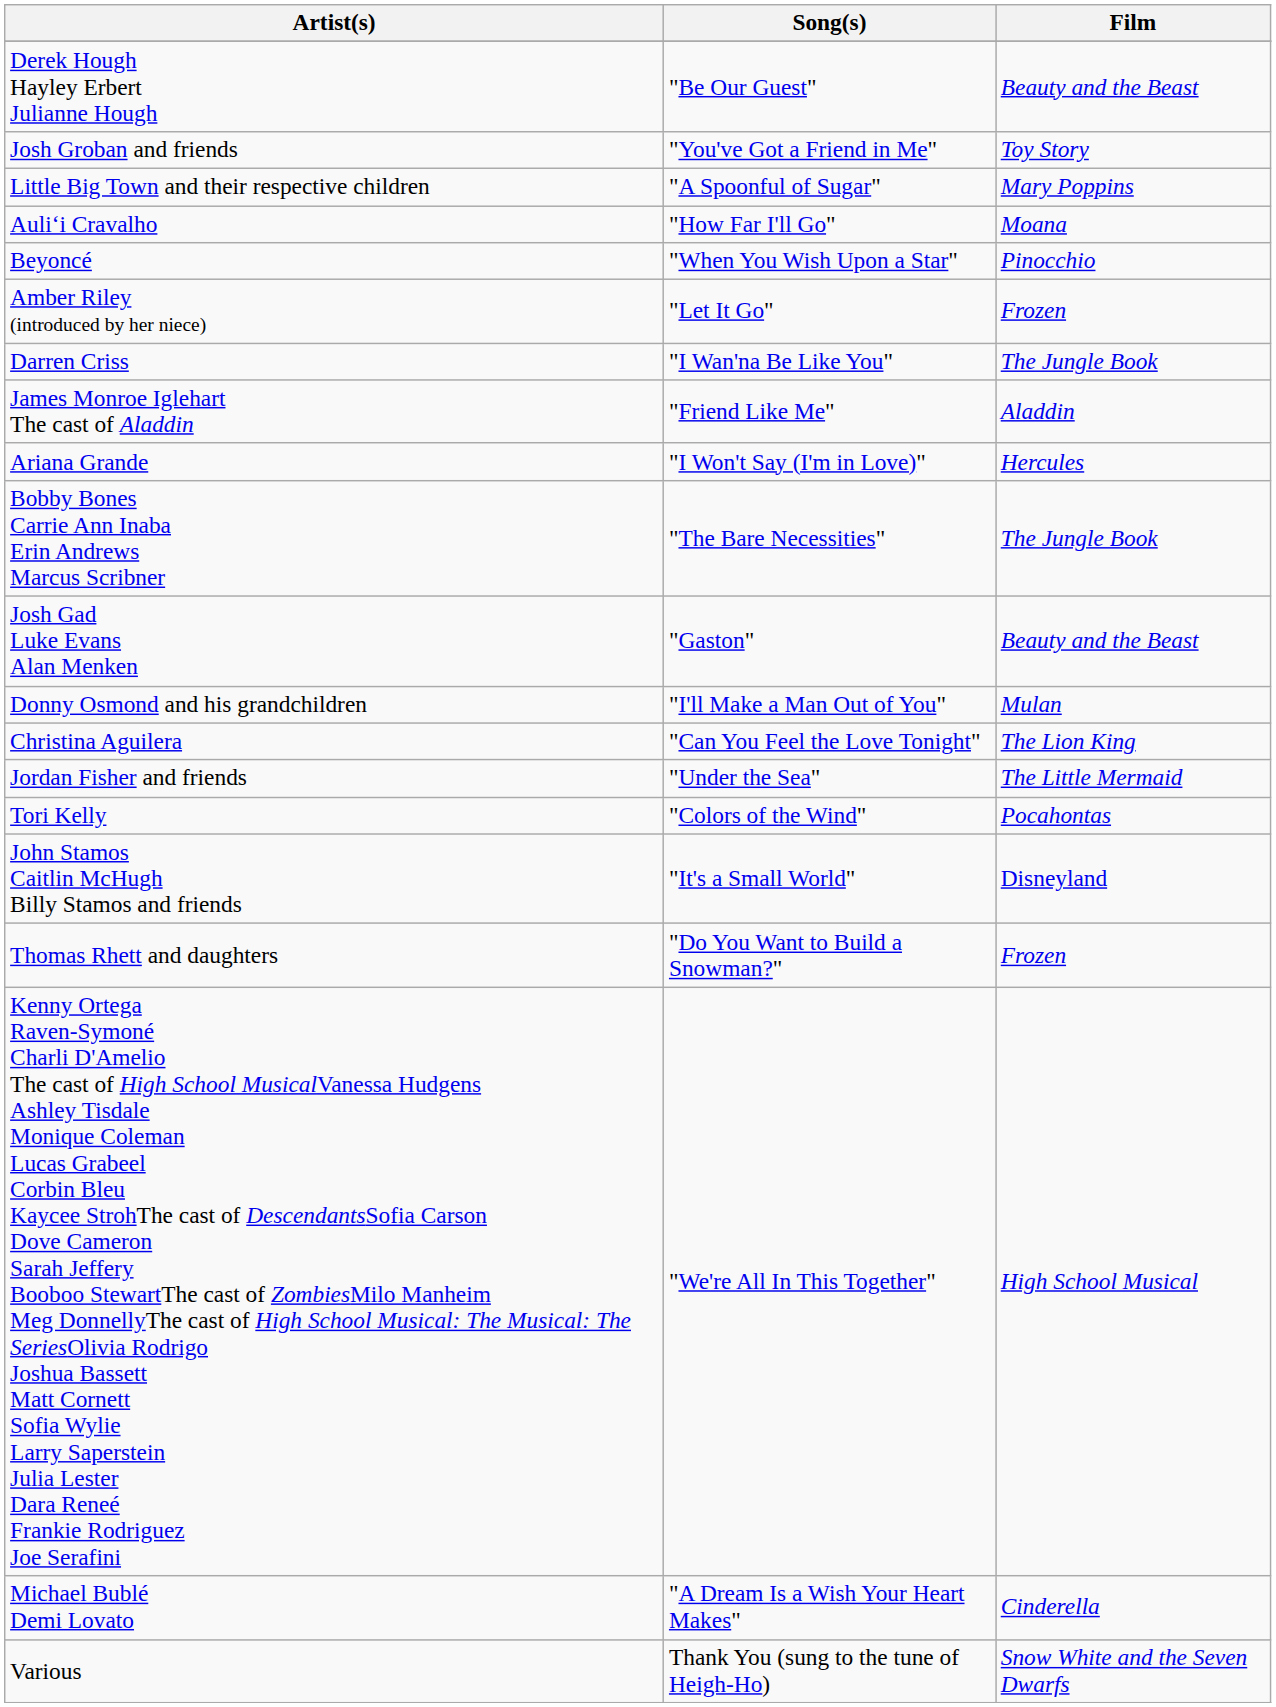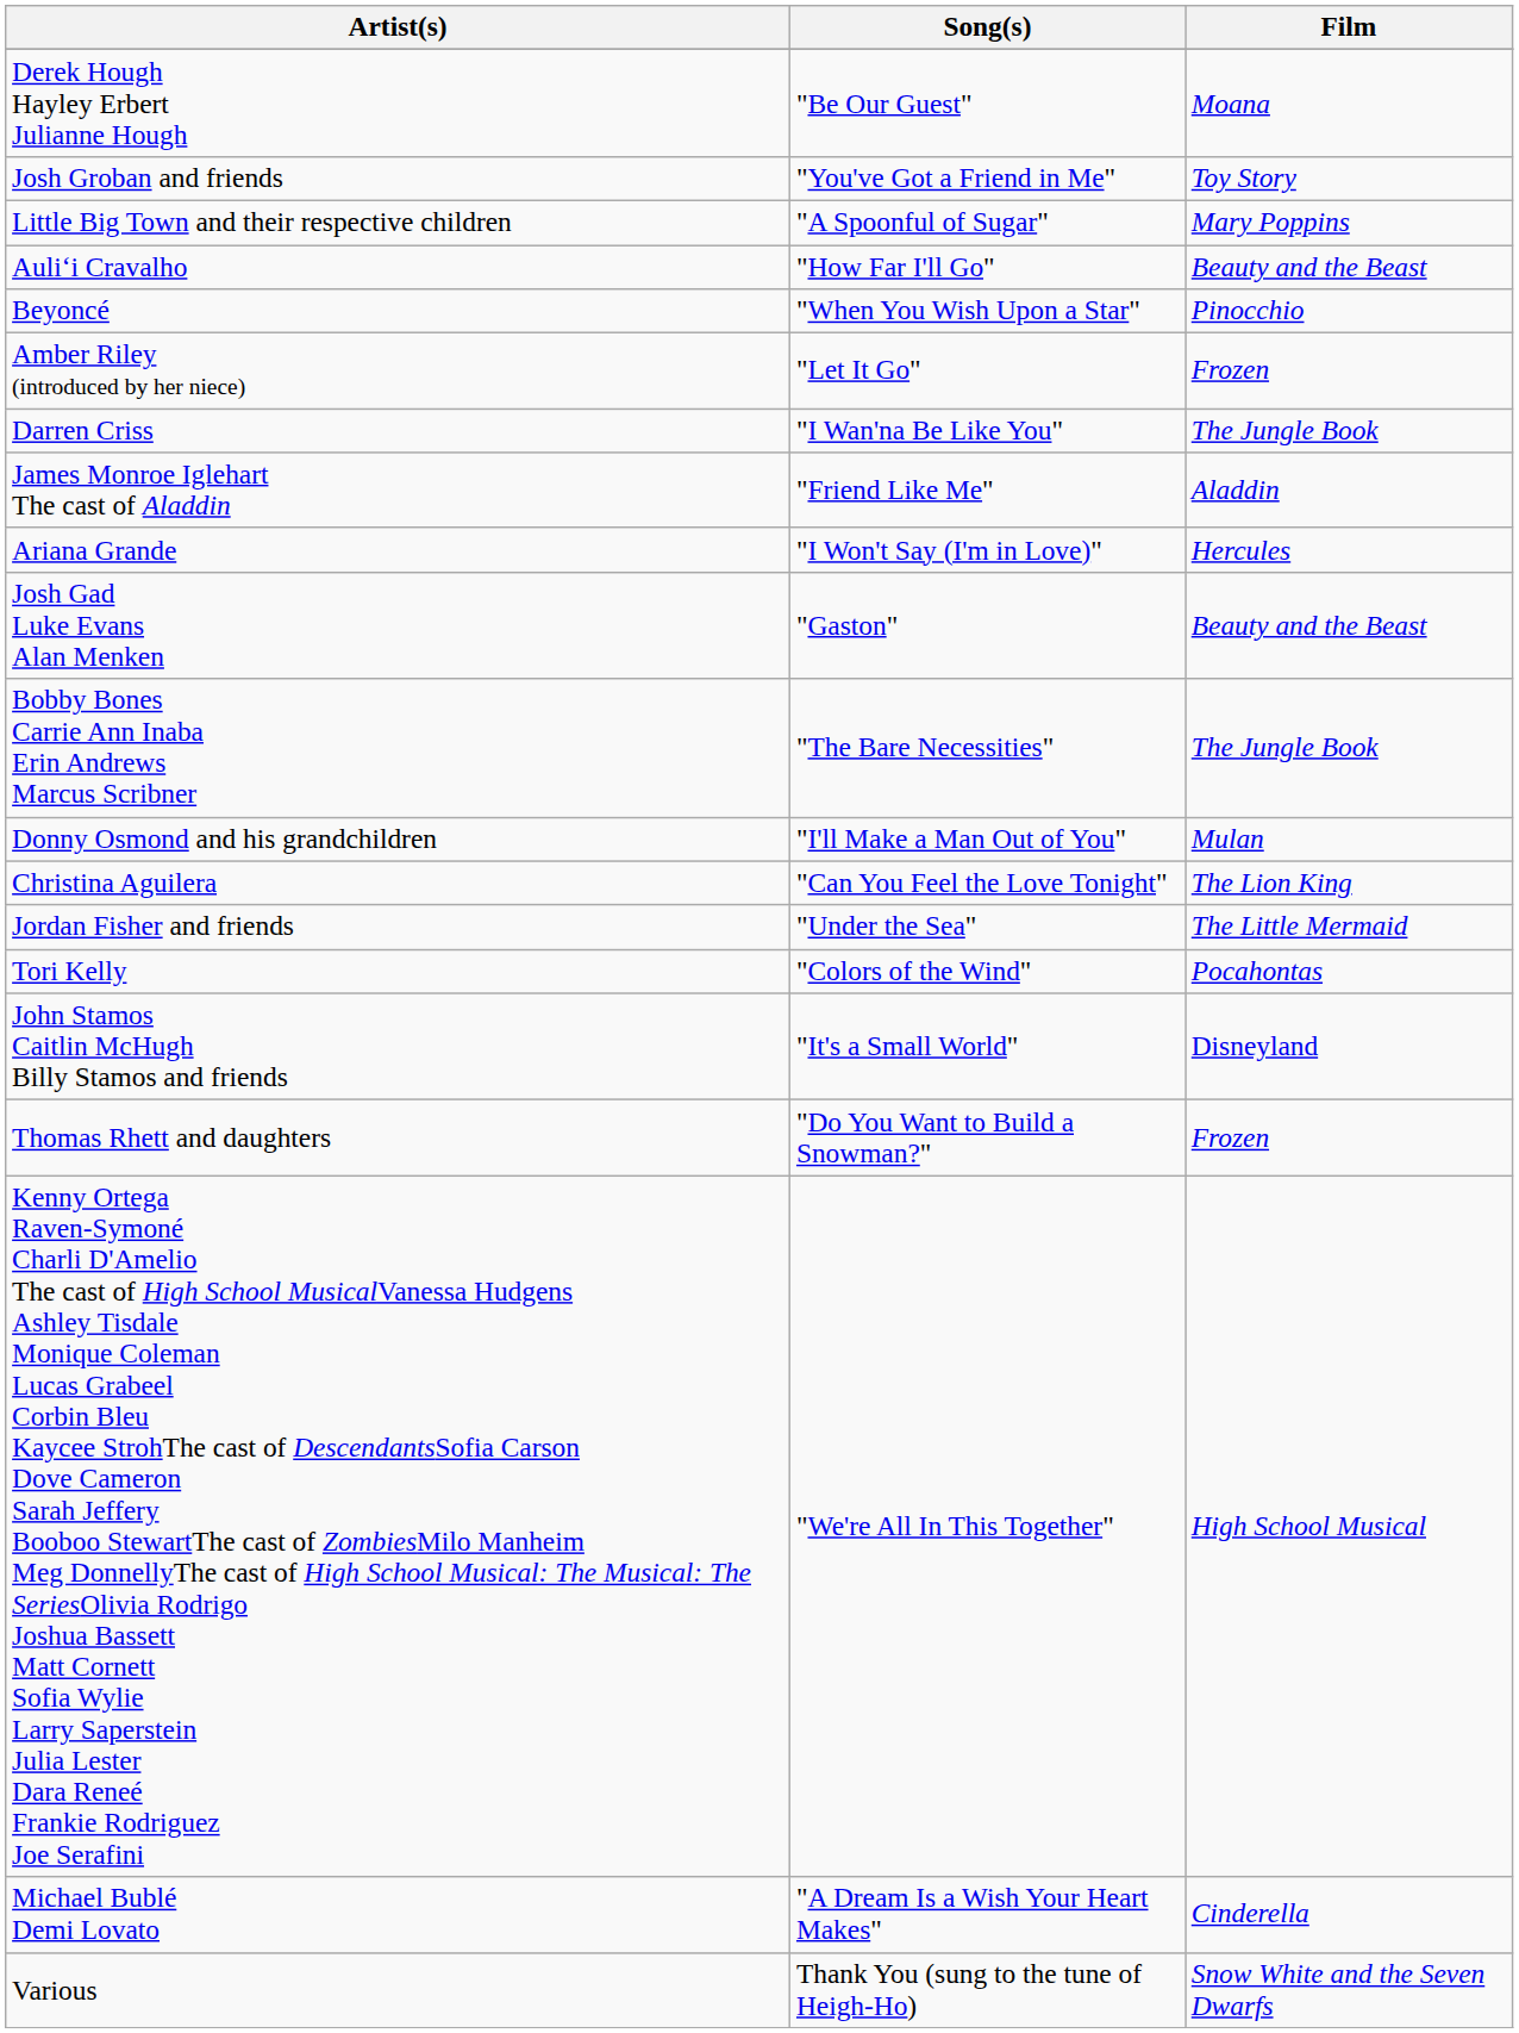 <table class="wikitable plainrowheaders">
 <tr>
 <th scope="col">Artist(s)</th>
 <th scope="col">Song(s)</th>
 <th scope="col">Film</th>
 </tr>
 <tr>
 </tr>
 <tr>
 <td><a href='#'>Derek Hough</a><br>Hayley Erbert<br><a href='#'>Julianne Hough</a></td>
 <td>"<a href='#'>Be Our Guest</a>"</td>
-<td><em><a href='#'>Beauty and the Beast</a></em></td>
+<td><em><a href='#'>Moana</a></em></td>
 </tr>
 <tr>
 <td><a href='#'>Josh Groban</a> and friends</td>
 <td>"<a href='#'>You've Got a Friend in Me</a>"</td>
 <td><em><a href='#'>Toy Story</a></em></td>
 </tr>
 <tr>
 <td><a href='#'>Little Big Town</a> and their respective children</td>
 <td>"<a href='#'>A Spoonful of Sugar</a>"</td>
 <td><em><a href='#'>Mary Poppins</a></em></td>
 </tr>
 <tr>
 <td><a href='#'>Auliʻi Cravalho</a></td>
 <td>"<a href='#'>How Far I'll Go</a>"</td>
-<td><em><a href='#'>Moana</a></em></td>
+<td><em><a href='#'>Beauty and the Beast</a></em></td>
 </tr>
 <tr>
 <td><a href='#'>Beyoncé</a></td>
 <td>"<a href='#'>When You Wish Upon a Star</a>"</td>
 <td><em><a href='#'>Pinocchio</a></em></td>
 </tr>
 <tr>
 <td><a href='#'>Amber Riley</a><br><small>(introduced by her niece)</small></td>
 <td>"<a href='#'>Let It Go</a>"</td>
 <td><em><a href='#'>Frozen</a></em></td>
 </tr>
 <tr>
 <td><a href='#'>Darren Criss</a></td>
 <td>"<a href='#'>I Wan'na Be Like You</a>"</td>
 <td><em><a href='#'>The Jungle Book</a></em></td>
 </tr>
 <tr>
 <td><a href='#'>James Monroe Iglehart</a><br>The cast of <em><a href='#'>Aladdin</a></em></td>
 <td>"<a href='#'>Friend Like Me</a>"</td>
 <td><em><a href='#'>Aladdin</a></em></td>
 </tr>
 <tr>
 <td><a href='#'>Ariana Grande</a></td>
 <td>"<a href='#'>I Won't Say (I'm in Love)</a>"</td>
 <td><em><a href='#'>Hercules</a></em></td>
 </tr>
 <tr>
+<td><a href='#'>Josh Gad</a><br><a href='#'>Luke Evans</a><br><a href='#'>Alan Menken</a></td>
+<td>"<a href='#'>Gaston</a>"</td>
+<td><em><a href='#'>Beauty and the Beast</a></em></td>
+</tr>
+<tr>
 <td><a href='#'>Bobby Bones</a><br><a href='#'>Carrie Ann Inaba</a><br><a href='#'>Erin Andrews</a><br><a href='#'>Marcus Scribner</a></td>
 <td>"<a href='#'>The Bare Necessities</a>"</td>
 <td><em><a href='#'>The Jungle Book</a></em></td>
-</tr>
-<tr>
-<td><a href='#'>Josh Gad</a><br><a href='#'>Luke Evans</a><br><a href='#'>Alan Menken</a></td>
-<td>"<a href='#'>Gaston</a>"</td>
-<td><em><a href='#'>Beauty and the Beast</a></em></td>
 </tr>
 <tr>
 <td><a href='#'>Donny Osmond</a> and his grandchildren</td>
 <td>"<a href='#'>I'll Make a Man Out of You</a>"</td>
 <td><em><a href='#'>Mulan</a></em></td>
 </tr>
 <tr>
 <td><a href='#'>Christina Aguilera</a></td>
 <td>"<a href='#'>Can You Feel the Love Tonight</a>"</td>
 <td><em><a href='#'>The Lion King</a></em></td>
 </tr>
 <tr>
 <td><a href='#'>Jordan Fisher</a> and friends</td>
 <td>"<a href='#'>Under the Sea</a>"</td>
 <td><em><a href='#'>The Little Mermaid</a></em></td>
 </tr>
 <tr>
 <td><a href='#'>Tori Kelly</a></td>
 <td>"<a href='#'>Colors of the Wind</a>"</td>
 <td><a href='#'><em>Pocahontas</em></a></td>
 </tr>
 <tr>
 <td><a href='#'>John Stamos</a><br><a href='#'>Caitlin McHugh</a><br>Billy Stamos and friends</td>
 <td>"<a href='#'>It's a Small World</a>"</td>
 <td><a href='#'>Disneyland</a></td>
 </tr>
 <tr>
 <td><a href='#'>Thomas Rhett</a> and daughters</td>
 <td>"<a href='#'>Do You Want to Build a Snowman?</a>"</td>
 <td><em><a href='#'>Frozen</a></em></td>
 </tr>
 <tr>
 <td><a href='#'>Kenny Ortega</a><br><a href='#'>Raven-Symoné</a><br><a href='#'>Charli D'Amelio</a><br>The cast of <em><a href='#'>High School Musical</a></em><a href='#'>Vanessa Hudgens</a><br><a href='#'>Ashley Tisdale</a><br><a href='#'>Monique Coleman</a><br><a href='#'>Lucas Grabeel</a><br><a href='#'>Corbin Bleu</a><br><a href='#'>Kaycee Stroh</a>The cast of <em><a href='#'>Descendants</a></em><a href='#'>Sofia Carson</a><br><a href='#'>Dove Cameron</a><br><a href='#'>Sarah Jeffery</a><br><a href='#'>Booboo Stewart</a>The cast of <em><a href='#'>Zombies</a></em><a href='#'>Milo Manheim</a><br><a href='#'>Meg Donnelly</a>The cast of <em><a href='#'>High School Musical: The Musical: The Series</a></em><a href='#'>Olivia Rodrigo</a><br><a href='#'>Joshua Bassett</a><br><a href='#'>Matt Cornett</a><br><a href='#'>Sofia Wylie</a><br><a href='#'>Larry Saperstein</a><br><a href='#'>Julia Lester</a><br><a href='#'>Dara Reneé</a><br><a href='#'>Frankie Rodriguez</a><br><a href='#'>Joe Serafini</a></td>
 <td>"<a href='#'>We're All In This Together</a>"</td>
 <td><em><a href='#'>High School Musical</a></em></td>
 </tr>
 <tr>
 <td><a href='#'>Michael Bublé</a><br><a href='#'>Demi Lovato</a></td>
 <td>"<a href='#'>A Dream Is a Wish Your Heart Makes</a>"</td>
 <td><em><a href='#'>Cinderella</a></em></td>
 </tr>
 <tr>
 <td>Various</td>
 <td>Thank You (sung to the tune of <a href='#'>Heigh-Ho</a>)</td>
 <td><em><a href='#'>Snow White and the Seven Dwarfs</a></em></td>
 </tr>
 <tr>
 </tr>
 </table>
